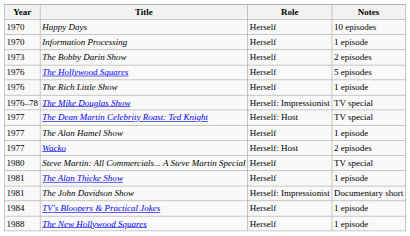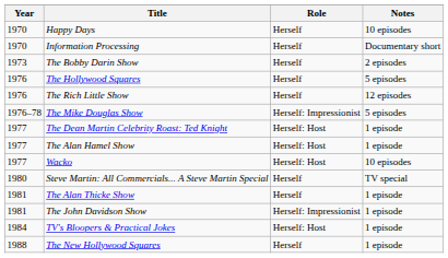 <table class="wikitable" style="font-size: 88%">
 <tr>
 </tr>
 <tr style="text-align:center;">
 <th>Year</th>
 <th>Title</th>
 <th>Role</th>
 <th>Notes</th>
 </tr>
 <tr>
 <td>1970</td>
 <td><em>Happy Days</em></td>
 <td>Herself</td>
 <td>10 episodes</td>
 </tr>
 <tr>
 <td>1970</td>
 <td><em>Information Processing</em></td>
 <td>Herself</td>
-<td>1 episode</td>
+<td>Documentary short</td>
 </tr>
 <tr>
 <td>1973</td>
 <td><em>The Bobby Darin Show</em></td>
 <td>Herself</td>
 <td>2 episodes</td>
 </tr>
 <tr>
 <td>1976</td>
 <td><em><a href='#'>The Hollywood Squares</a></em></td>
 <td>Herself</td>
 <td>5 episodes</td>
 </tr>
 <tr>
 <td>1976</td>
 <td><em>The Rich Little Show</em></td>
 <td>Herself</td>
-<td>1 episode</td>
+<td>12 episodes</td>
 </tr>
 <tr>
 <td>1976–78</td>
 <td><em><a href='#'>The Mike Douglas Show</a></em></td>
 <td>Herself: Impressionist</td>
-<td>TV special</td>
+<td>5 episodes</td>
 </tr>
 <tr>
 <td>1977</td>
 <td><em><a href='#'>The Dean Martin Celebrity Roast: Ted Knight</a></em></td>
 <td>Herself: Host</td>
-<td>TV special</td>
+<td>1 episode</td>
 </tr>
 <tr>
 <td>1977</td>
 <td><em>The Alan Hamel Show</em></td>
-<td>Herself</td>
+<td>Herself: Host</td>
 <td>1 episode</td>
 </tr>
 <tr>
 <td>1977</td>
 <td><em><a href='#'>Wacko</a></em></td>
 <td>Herself: Host</td>
-<td>2 episodes</td>
+<td>10 episodes</td>
 </tr>
 <tr>
 <td>1980</td>
 <td><em>Steve Martin: All Commercials... A Steve Martin Special</em></td>
 <td>Herself</td>
 <td>TV special</td>
 </tr>
 <tr>
 <td>1981</td>
 <td><em><a href='#'>The Alan Thicke Show</a></em></td>
 <td>Herself</td>
 <td>1 episode</td>
 </tr>
 <tr>
 <td>1981</td>
 <td><em>The John Davidson Show</em></td>
 <td>Herself: Impressionist</td>
-<td>Documentary short</td>
+<td>1 episode</td>
 </tr>
 <tr>
 <td>1984</td>
 <td><em><a href='#'>TV's Bloopers & Practical Jokes</a></em></td>
-<td>Herself</td>
+<td>Herself: Host</td>
 <td>1 episode</td>
 </tr>
 <tr>
 <td>1988</td>
 <td><em><a href='#'>The New Hollywood Squares</a></em></td>
 <td>Herself</td>
 <td>1 episode</td>
 </tr>
 </table>
